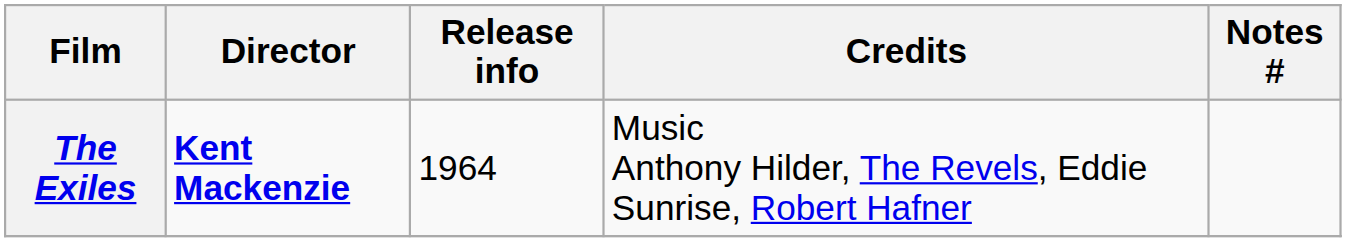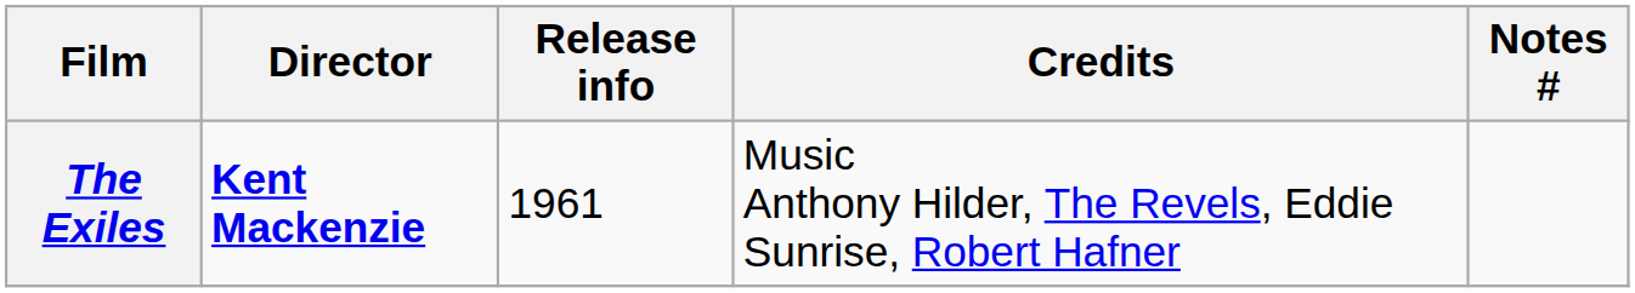 <table class="wikitable plainrowheaders sortable">
 <tr>
 <th scope="col" class="unsortable">Film</th>
 <th scope="col">Director</th>
 <th scope="col">Release info</th>
 <th scope="col">Credits</th>
 <th scope="col" class="unsortable">Notes #</th>
 </tr>
 <tr>
 <th scope="row"><em><a href='#'>The Exiles</a></em></th>
 <td><strong><a href='#'>Kent Mackenzie</a></strong></td>
-<td>1964</td>
+<td>1961</td>
 <td>Music<br>Anthony Hilder, <a href='#'>The Revels</a>, Eddie Sunrise, <a href='#'>Robert Hafner</a></td>
 <td></td>
 </tr>
 <tr>
 </tr>
 </table>
